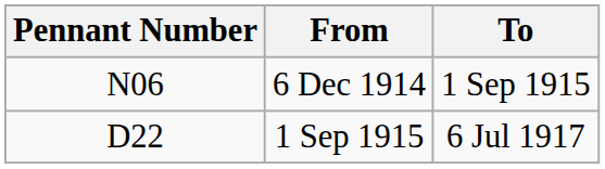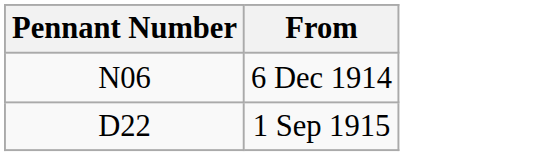 <table class="wikitable" style="text-align:center">
 <tr>
 <th>Pennant Number</th>
 <th>From</th>
-<th>To</th>
 </tr>
 <tr>
 <td>N06</td>
 <td>6 Dec 1914</td>
-<td>1 Sep 1915</td>
 </tr>
 <tr>
 <td>D22</td>
 <td>1 Sep 1915</td>
-<td>6 Jul 1917</td>
 </tr>
 </table>
